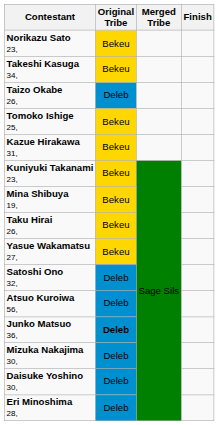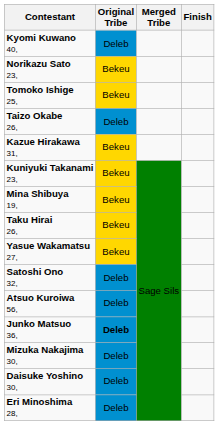 <table class="wikitable" style="margin:auto; text-align:center">
 <tr>
 <th>Contestant</th>
 <th>Original<br>Tribe</th>
 <th>Merged<br>Tribe</th>
 <th>Finish</th>
 </tr>
 <tr>
+<td align="left"><strong>Kyomi Kuwano</strong><br><small>40,</small></td>
+<td bgcolor="#0090d0">Deleb</td>
+<td></td>
+<td></td>
+</tr>
+<tr>
 <td align="left"><strong>Norikazu Sato</strong><br><small>23,</small></td>
 <td bgcolor="gold">Bekeu</td>
 <td></td>
 <td></td>
 </tr>
 <tr>
-<td align="left"><strong>Takeshi Kasuga</strong><br><small>34,</small></td>
+<td align="left"><strong>Tomoko Ishige</strong><br><small>25,</small></td>
 <td bgcolor="gold">Bekeu</td>
 <td></td>
 <td></td>
 </tr>
 <tr>
 <td align="left"><strong>Taizo Okabe</strong><br><small>26,</small></td>
 <td bgcolor="#0090d0">Deleb</td>
-<td></td>
-<td></td>
-</tr>
-<tr>
-<td align="left"><strong>Tomoko Ishige</strong><br><small>25,</small></td>
-<td bgcolor="gold">Bekeu</td>
 <td></td>
 <td></td>
 </tr>
 <tr>
 <td align="left"><strong>Kazue Hirakawa</strong><br><small>31,</small></td>
 <td bgcolor="gold">Bekeu</td>
 <td></td>
 <td></td>
 </tr>
 <tr>
 <td align="left"><strong>Kuniyuki Takanami</strong><br><small>23,</small></td>
 <td bgcolor="gold">Bekeu</td>
 <td align=center bgcolor="green" rowspan=10>Sage Sils</td>
 <td></td>
 </tr>
 <tr>
 <td align="left"><strong>Mina Shibuya</strong><br><small>19,</small></td>
 <td bgcolor="gold">Bekeu</td>
 <td></td>
 </tr>
 <tr>
 <td align="left"><strong>Taku Hirai</strong><br><small>26,</small></td>
 <td bgcolor="gold">Bekeu</td>
 <td></td>
 </tr>
 <tr>
 <td align="left"><strong>Yasue Wakamatsu</strong><br><small>27,</small></td>
 <td bgcolor="gold">Bekeu</td>
 <td></td>
 </tr>
 <tr>
 <td align="left"><strong>Satoshi Ono</strong><br><small>32,</small></td>
 <td bgcolor="#0090d0">Deleb</td>
 <td></td>
 </tr>
 <tr>
 <td align="left"><strong>Atsuo Kuroiwa</strong><br><small>56,</small></td>
 <td bgcolor="#0090d0">Deleb</td>
 <td></td>
 </tr>
 <tr>
 <td align="left"><strong>Junko Matsuo</strong><br><small>36,</small></td>
 <td bgcolor="#0090d0"><strong>Deleb</strong></td>
 <td></td>
 </tr>
 <tr>
 <td align="left"><strong>Mizuka Nakajima</strong><br><small>30,</small></td>
 <td bgcolor="#0090d0">Deleb</td>
 <td></td>
 </tr>
 <tr>
 <td align="left"><strong>Daisuke Yoshino</strong><br><small>30,</small></td>
 <td bgcolor="#0090d0">Deleb</td>
 <td></td>
 </tr>
 <tr>
 <td align="left"><strong>Eri Minoshima</strong><br><small>28,</small></td>
 <td bgcolor="#0090d0">Deleb</td>
 <td></td>
 </tr>
 </table>
